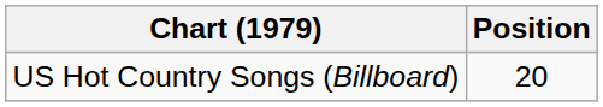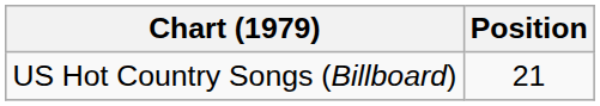 <table class="wikitable">
 <tr>
 <th>Chart (1979)</th>
 <th>Position</th>
 </tr>
 <tr>
 <td>US Hot Country Songs (<em>Billboard</em>)</td>
-<td align="center">20</td>
+<td align="center">21</td>
 </tr>
 </table>
